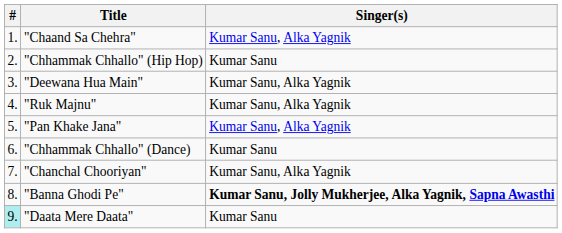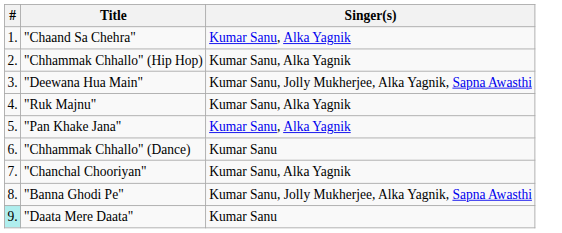 <table class="wikitable sortable" style="font-size:95%;">
 <tr>
 <th>#</th>
 <th>Title</th>
 <th>Singer(s)</th>
 </tr>
 <tr>
 <td>1.</td>
 <td>"Chaand Sa Chehra"</td>
 <td><a href='#'>Kumar Sanu</a>, <a href='#'>Alka Yagnik</a></td>
 </tr>
 <tr>
 <td>2.</td>
 <td>"Chhammak Chhallo" (Hip Hop)</td>
-<td>Kumar Sanu</td>
+<td>Kumar Sanu, Alka Yagnik</td>
 </tr>
 <tr>
 <td>3.</td>
 <td>"Deewana Hua Main"</td>
-<td>Kumar Sanu, Alka Yagnik</td>
+<td>Kumar Sanu, Jolly Mukherjee, Alka Yagnik, <a href='#'>Sapna Awasthi</a></td>
 </tr>
 <tr>
 <td>4.</td>
 <td>"Ruk Majnu"</td>
 <td>Kumar Sanu, Alka Yagnik</td>
 </tr>
 <tr>
 <td>5.</td>
 <td>"Pan Khake Jana"</td>
 <td><a href='#'>Kumar Sanu</a>, <a href='#'>Alka Yagnik</a></td>
 </tr>
 <tr>
 <td>6.</td>
 <td>"Chhammak Chhallo" (Dance)</td>
 <td>Kumar Sanu</td>
 </tr>
 <tr>
 <td>7.</td>
 <td>"Chanchal Chooriyan"</td>
 <td>Kumar Sanu, Alka Yagnik</td>
 </tr>
 <tr>
 <td>8.</td>
 <td>"Banna Ghodi Pe"</td>
-<td><strong>Kumar Sanu, Jolly Mukherjee, Alka Yagnik, <a href='#'>Sapna Awasthi</a></strong></td>
+<td>Kumar Sanu, Jolly Mukherjee, Alka Yagnik, <a href='#'>Sapna Awasthi</a></td>
 </tr>
 <tr>
 <td style="background: paleturquoise;">9.</td>
 <td>"Daata Mere Daata"</td>
 <td>Kumar Sanu</td>
 </tr>
 </table>
